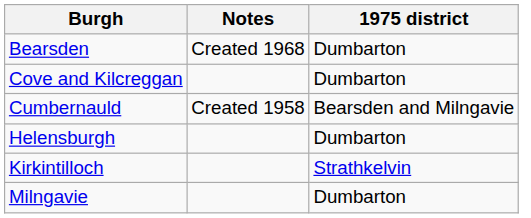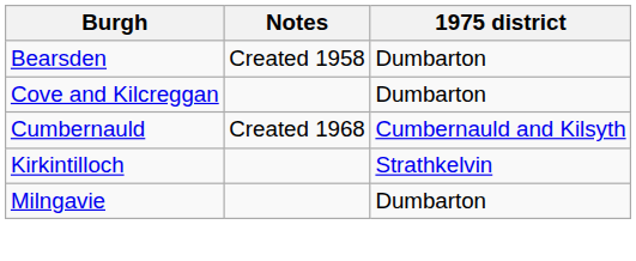 <table class="wikitable">
 <tr>
 <th>Burgh</th>
 <th>Notes</th>
 <th>1975 district</th>
 </tr>
 <tr>
 <td><a href='#'>Bearsden</a></td>
-<td>Created 1968</td>
+<td>Created 1958</td>
 <td>Dumbarton</td>
 </tr>
 <tr>
 <td><a href='#'>Cove and Kilcreggan</a></td>
 <td></td>
 <td>Dumbarton</td>
 </tr>
 <tr>
 <td><a href='#'>Cumbernauld</a></td>
-<td>Created 1958</td>
-<td>Bearsden and Milngavie</td>
-</tr>
-<tr>
-<td><a href='#'>Helensburgh</a></td>
-<td></td>
-<td>Dumbarton</td>
+<td>Created 1968</td>
+<td><a href='#'>Cumbernauld and Kilsyth</a></td>
 </tr>
 <tr>
 <td><a href='#'>Kirkintilloch</a></td>
 <td></td>
 <td><a href='#'>Strathkelvin</a></td>
 </tr>
 <tr>
 <td><a href='#'>Milngavie</a></td>
 <td></td>
 <td>Dumbarton</td>
 </tr>
 </table>
